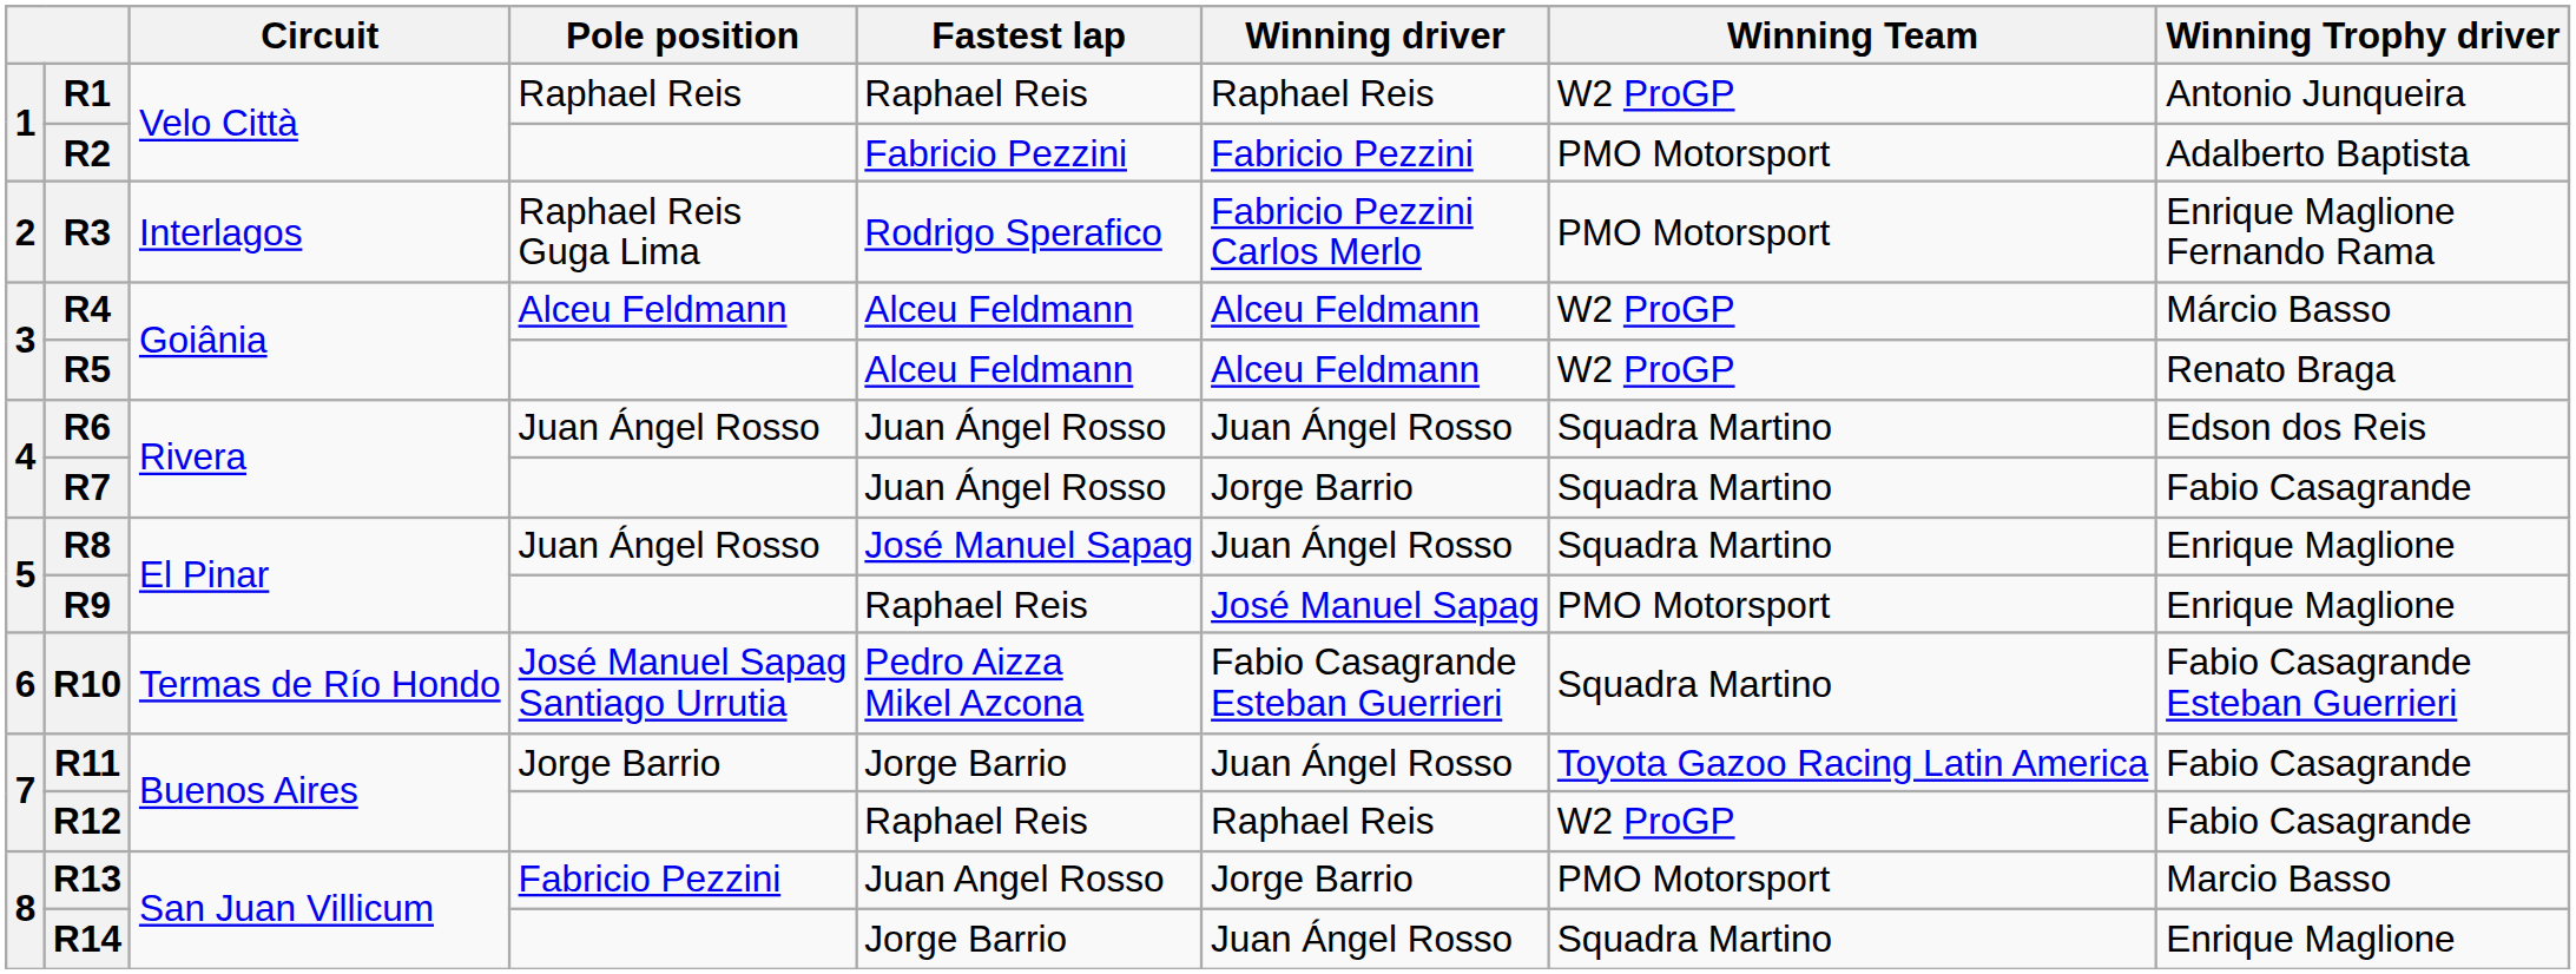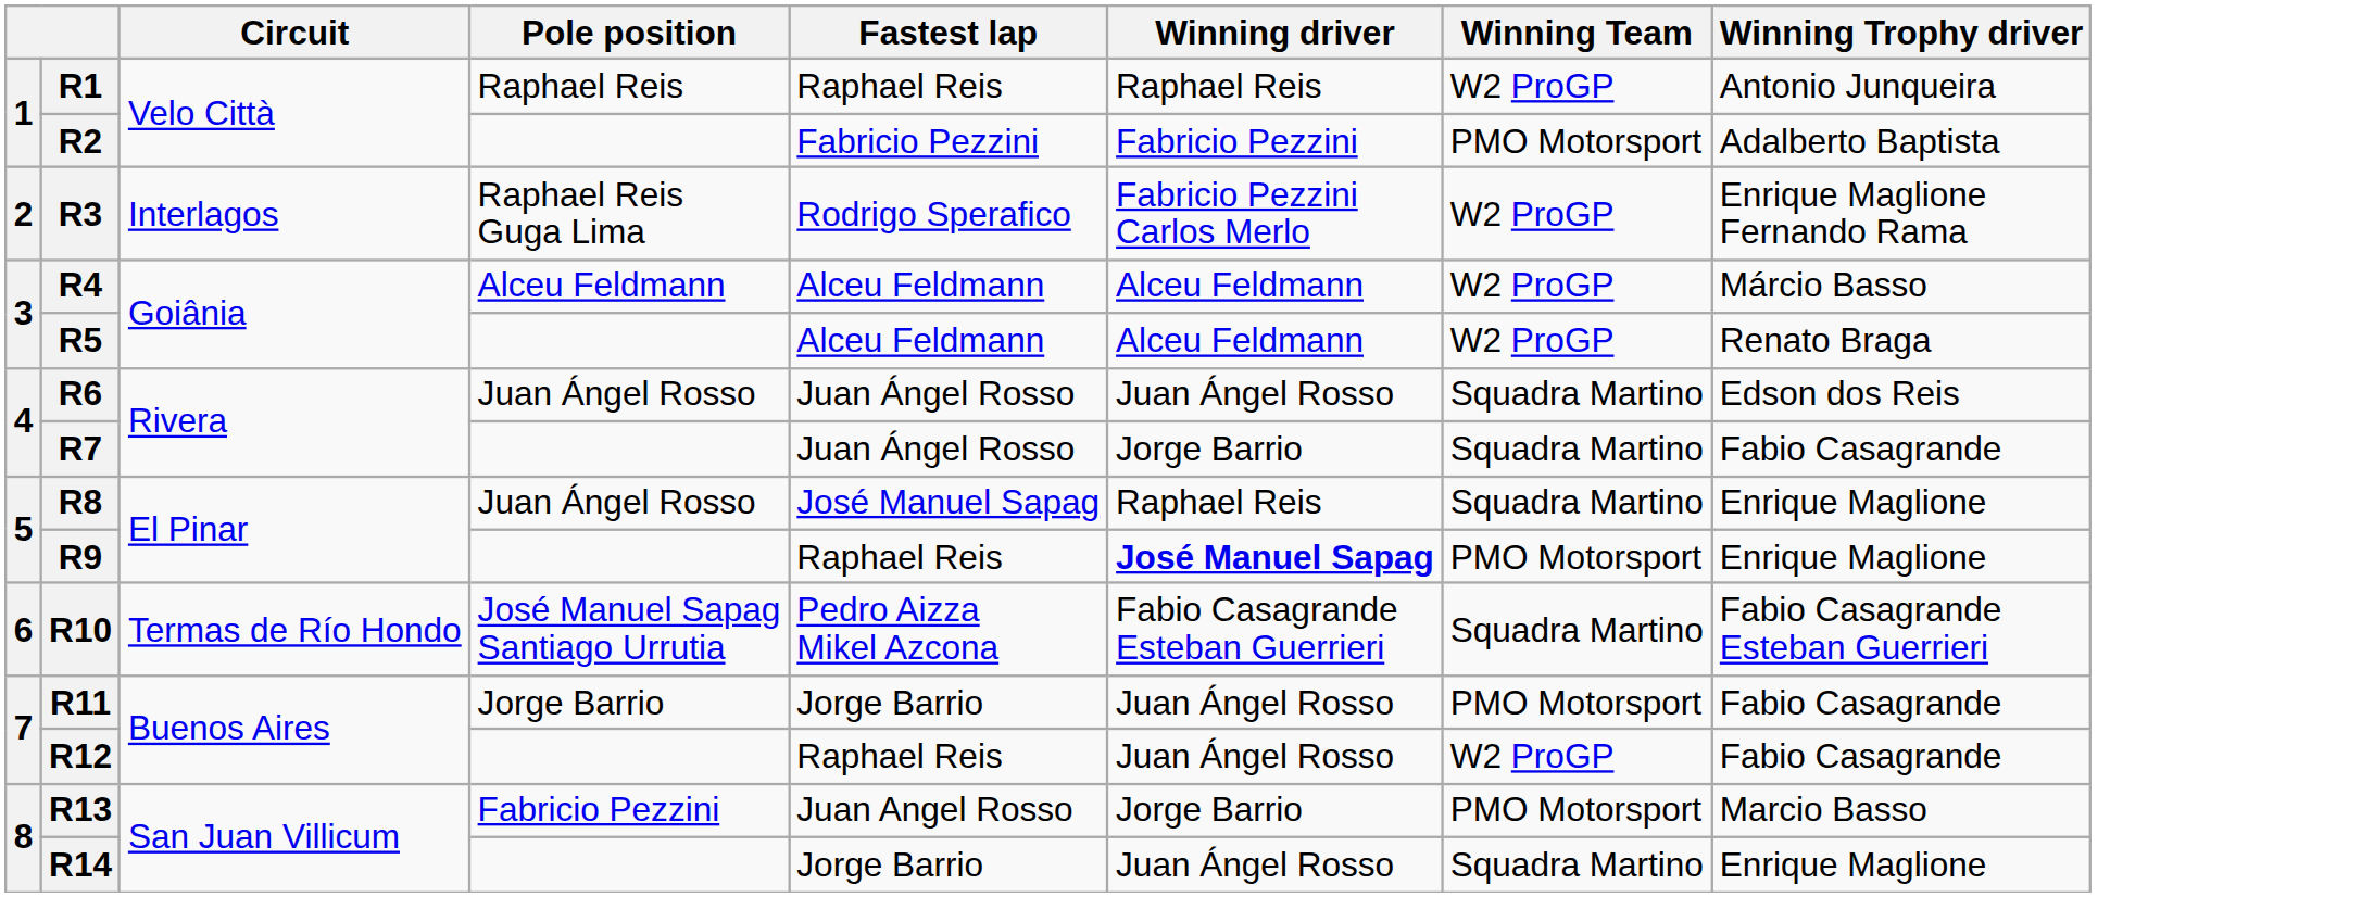 <table class="wikitable" style="font-size: 85%">
 <tr>
 <th colspan="2"></th>
 <th>Circuit</th>
 <th>Pole position</th>
 <th>Fastest lap</th>
 <th>Winning driver</th>
 <th>Winning Team</th>
 <th>Winning Trophy driver</th>
 </tr>
 <tr>
 <th rowspan="2">1</th>
 <th>R1</th>
 <td rowspan="2"> <a href='#'>Velo Città</a></td>
 <td> Raphael Reis</td>
 <td> Raphael Reis</td>
 <td> Raphael Reis</td>
 <td> W2 <a href='#'>ProGP</a></td>
 <td> Antonio Junqueira</td>
 </tr>
 <tr>
 <th>R2</th>
 <td></td>
 <td> <a href='#'>Fabricio Pezzini</a></td>
 <td> <a href='#'>Fabricio Pezzini</a></td>
 <td> PMO Motorsport</td>
 <td> Adalberto Baptista</td>
 </tr>
 <tr>
 <th>2</th>
 <th>R3</th>
 <td> <a href='#'>Interlagos</a></td>
 <td> Raphael Reis<br> Guga Lima</td>
 <td> <a href='#'>Rodrigo Sperafico</a></td>
 <td> <a href='#'>Fabricio Pezzini</a><br> <a href='#'>Carlos Merlo</a></td>
-<td> PMO Motorsport</td>
+<td> W2 <a href='#'>ProGP</a></td>
 <td> Enrique Maglione<br> Fernando Rama</td>
 </tr>
 <tr>
 <th rowspan="2">3</th>
 <th>R4</th>
 <td rowspan="2"> <a href='#'>Goiânia</a></td>
 <td> <a href='#'>Alceu Feldmann</a></td>
 <td> <a href='#'>Alceu Feldmann</a></td>
 <td> <a href='#'>Alceu Feldmann</a></td>
 <td> W2 <a href='#'>ProGP</a></td>
 <td> Márcio Basso</td>
 </tr>
 <tr>
 <th>R5</th>
 <td></td>
 <td> <a href='#'>Alceu Feldmann</a></td>
 <td> <a href='#'>Alceu Feldmann</a></td>
 <td> W2 <a href='#'>ProGP</a></td>
 <td> Renato Braga</td>
 </tr>
 <tr>
 <th rowspan="2">4</th>
 <th>R6</th>
 <td rowspan="2"> <a href='#'>Rivera</a></td>
 <td> Juan Ángel Rosso</td>
 <td> Juan Ángel Rosso</td>
 <td> Juan Ángel Rosso</td>
 <td> Squadra Martino</td>
 <td> Edson dos Reis</td>
 </tr>
 <tr>
 <th>R7</th>
 <td></td>
 <td> Juan Ángel Rosso</td>
 <td> Jorge Barrio</td>
 <td> Squadra Martino</td>
 <td> Fabio Casagrande</td>
 </tr>
 <tr>
 <th rowspan="2">5</th>
 <th>R8</th>
 <td rowspan="2"> <a href='#'>El Pinar</a></td>
 <td> Juan Ángel Rosso</td>
 <td> <a href='#'>José Manuel Sapag</a></td>
-<td> Juan Ángel Rosso</td>
+<td> Raphael Reis</td>
 <td> Squadra Martino</td>
 <td> Enrique Maglione</td>
 </tr>
 <tr>
 <th>R9</th>
 <td></td>
 <td> Raphael Reis</td>
-<td> <a href='#'>José Manuel Sapag</a></td>
+<td><strong> <a href='#'>José Manuel Sapag</a></strong></td>
 <td> PMO Motorsport</td>
 <td> Enrique Maglione</td>
 </tr>
 <tr>
 <th>6</th>
 <th>R10</th>
 <td> <a href='#'>Termas de Río Hondo</a></td>
 <td> <a href='#'>José Manuel Sapag</a><br> <a href='#'>Santiago Urrutia</a></td>
 <td> <a href='#'>Pedro Aizza</a><br> <a href='#'>Mikel Azcona</a></td>
 <td> Fabio Casagrande<br> <a href='#'>Esteban Guerrieri</a></td>
 <td> Squadra Martino</td>
 <td> Fabio Casagrande<br> <a href='#'>Esteban Guerrieri</a></td>
 </tr>
 <tr>
 <th rowspan="2">7</th>
 <th>R11</th>
 <td rowspan="2"> <a href='#'>Buenos Aires</a></td>
 <td> Jorge Barrio</td>
 <td> Jorge Barrio</td>
 <td> Juan Ángel Rosso</td>
-<td> <a href='#'>Toyota Gazoo Racing Latin America</a></td>
+<td> PMO Motorsport</td>
 <td> Fabio Casagrande</td>
 </tr>
 <tr>
 <th>R12</th>
 <td></td>
 <td> Raphael Reis</td>
-<td> Raphael Reis</td>
+<td> Juan Ángel Rosso</td>
 <td> W2 <a href='#'>ProGP</a></td>
 <td> Fabio Casagrande</td>
 </tr>
 <tr>
 <th rowspan="2">8</th>
 <th>R13</th>
 <td rowspan="2"> <a href='#'>San Juan Villicum</a></td>
 <td> <a href='#'>Fabricio Pezzini</a></td>
 <td> Juan Angel Rosso</td>
 <td> Jorge Barrio</td>
 <td> PMO Motorsport</td>
 <td> Marcio Basso</td>
 </tr>
 <tr>
 <th>R14</th>
 <td></td>
 <td> Jorge Barrio</td>
 <td> Juan Ángel Rosso</td>
 <td> Squadra Martino</td>
 <td> Enrique Maglione</td>
 </tr>
 </table>
